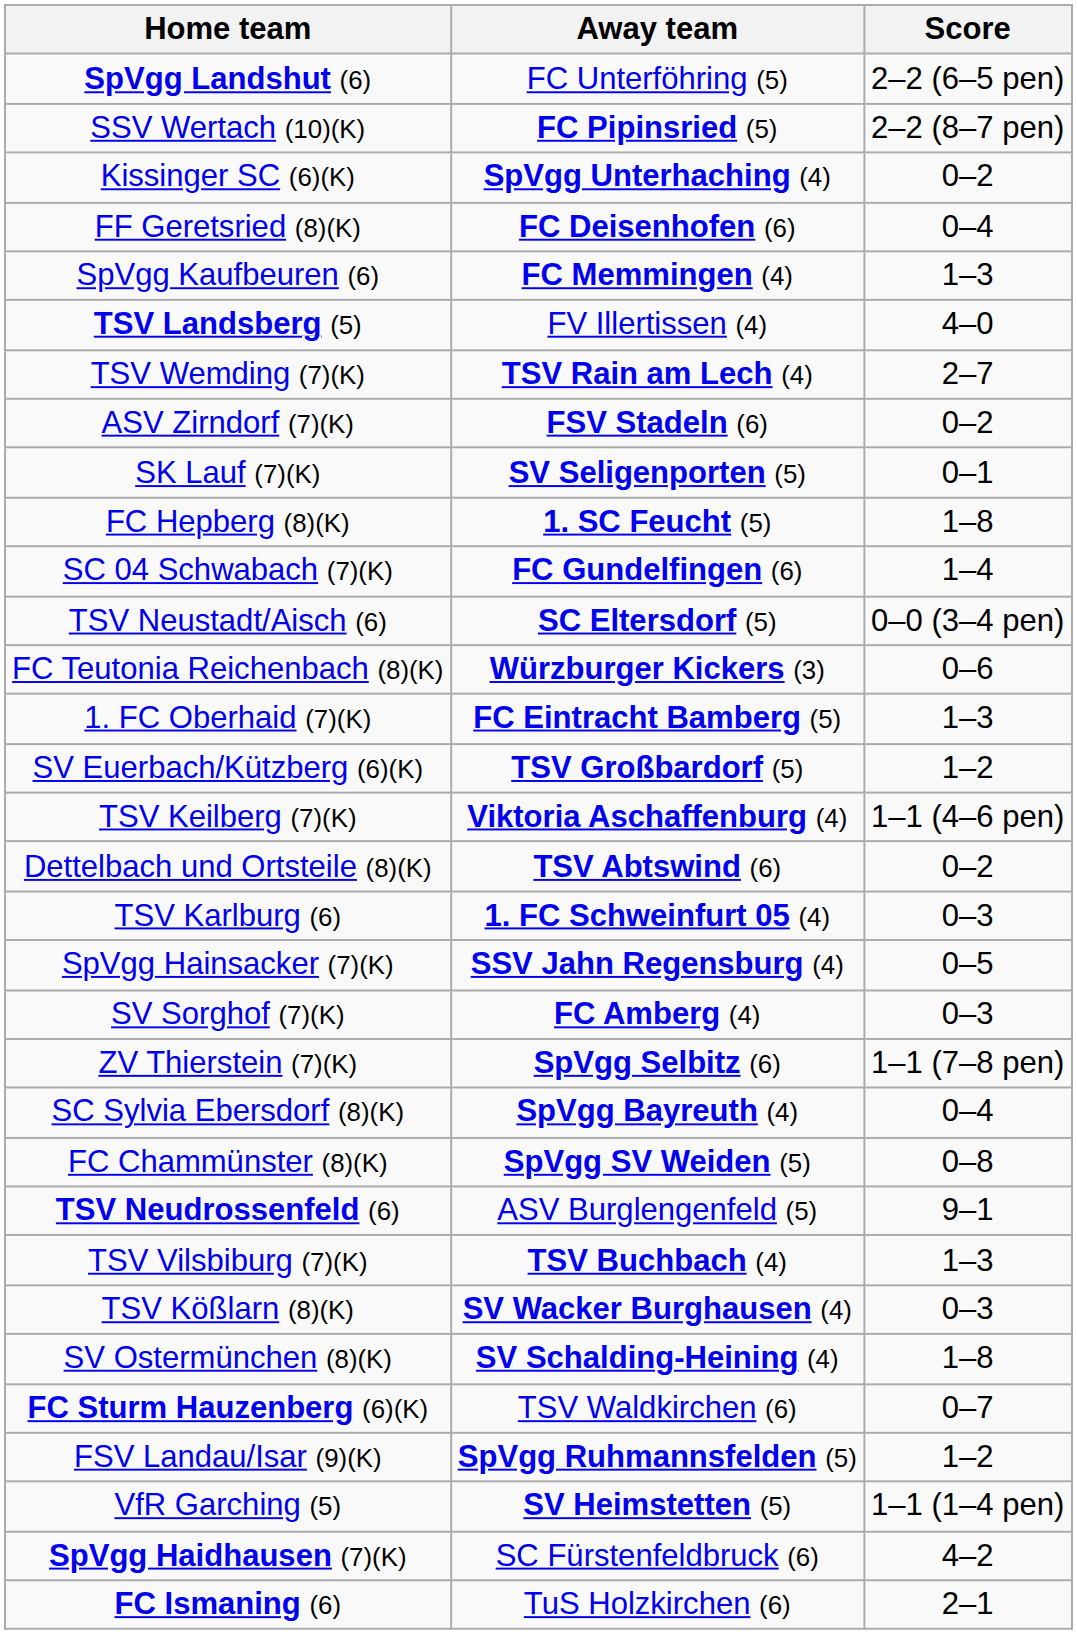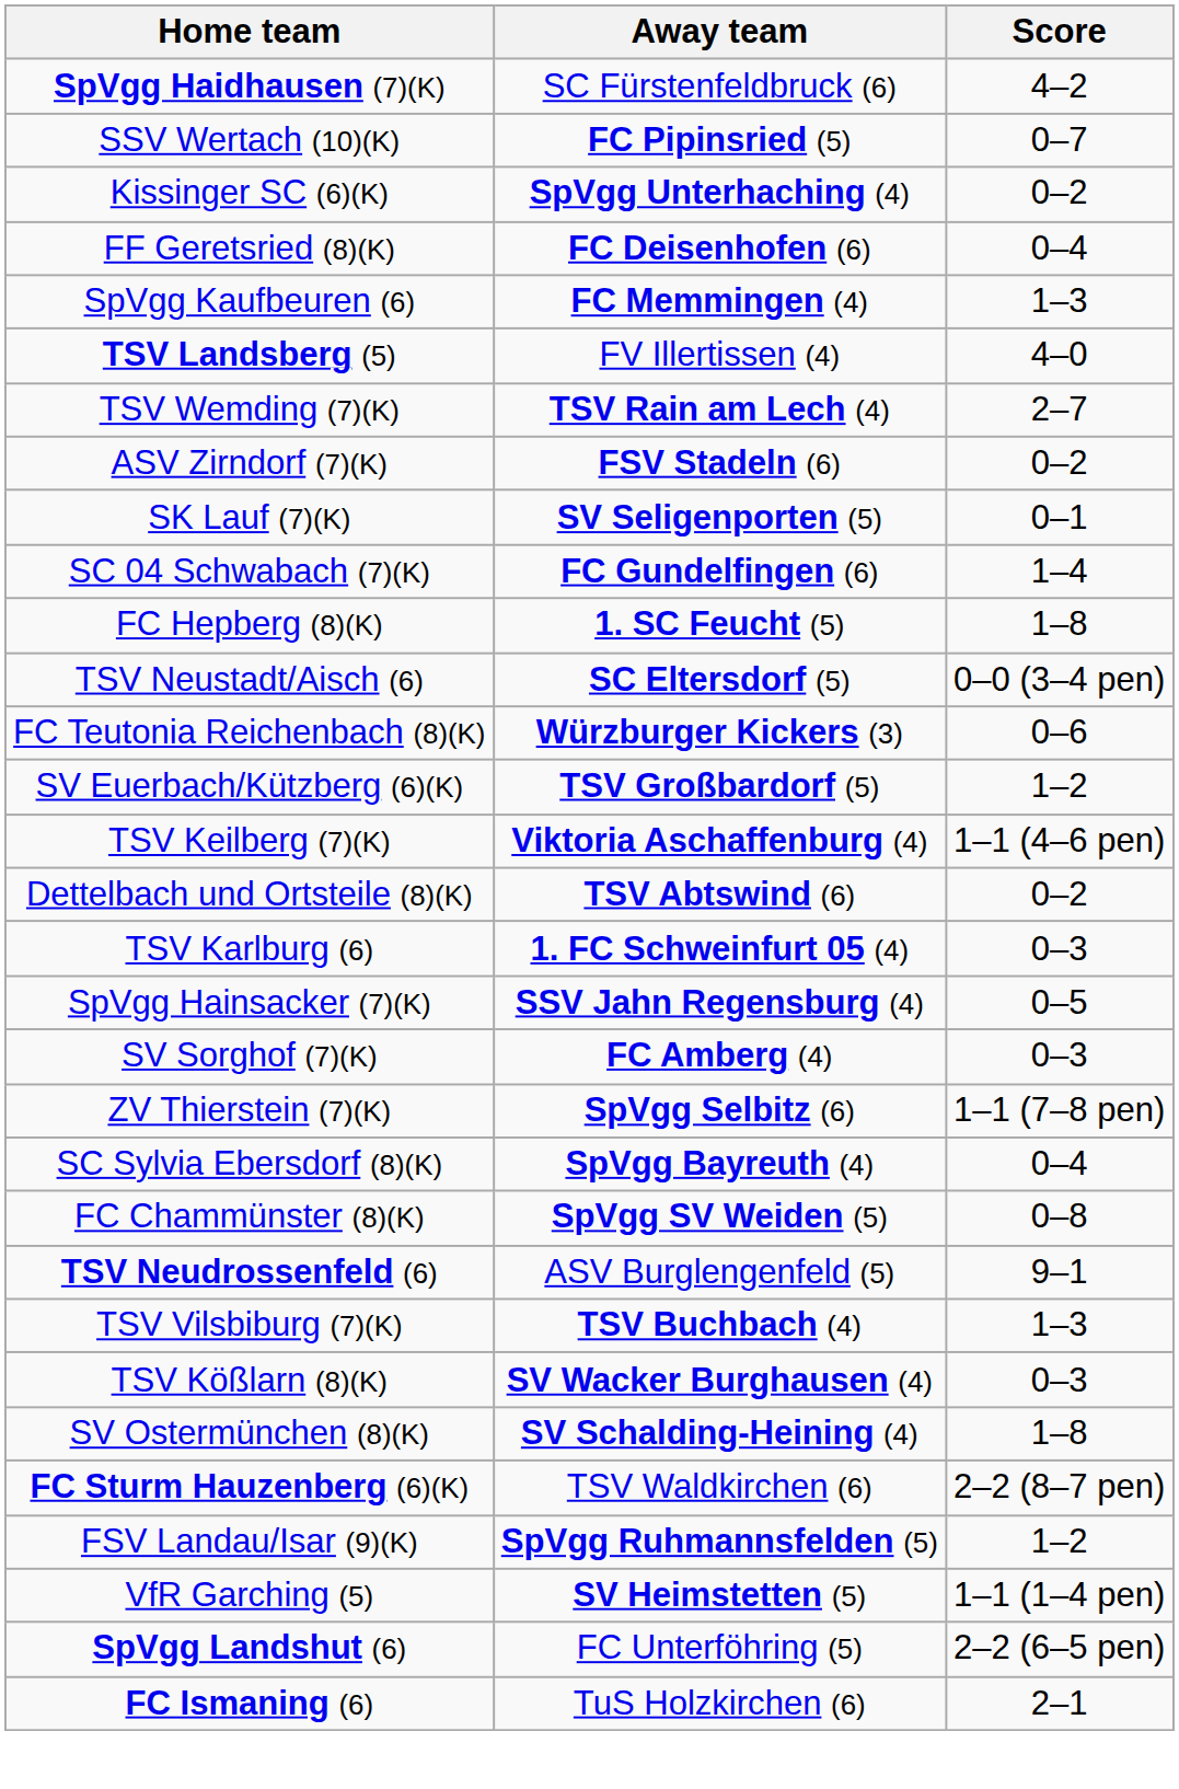 <table class="wikitable" style="text-align: center">
 <tr>
 <th>Home team</th>
 <th>Away team</th>
 <th>Score</th>
 </tr>
 <tr>
-<td><strong><a href='#'>SpVgg Landshut</a></strong> <small>(6)</small></td>
-<td><a href='#'>FC Unterföhring</a> <small>(5)</small></td>
-<td>2–2 (6–5 pen)</td>
+<td><strong><a href='#'>SpVgg Haidhausen</a></strong> <small>(7)(K)</small></td>
+<td><a href='#'>SC Fürstenfeldbruck</a> <small>(6)</small></td>
+<td>4–2</td>
 </tr>
 <tr>
 <td><a href='#'>SSV Wertach</a> <small>(10)(K)</small></td>
 <td><strong><a href='#'>FC Pipinsried</a></strong> <small>(5)</small></td>
-<td>2–2 (8–7 pen)</td>
+<td>0–7</td>
 </tr>
 <tr>
 <td><a href='#'>Kissinger SC</a> <small>(6)(K)</small></td>
 <td><strong><a href='#'>SpVgg Unterhaching</a></strong> <small>(4)</small></td>
 <td>0–2</td>
 </tr>
 <tr>
 <td><a href='#'>FF Geretsried</a> <small>(8)(K)</small></td>
 <td><strong><a href='#'>FC Deisenhofen</a></strong> <small>(6)</small></td>
 <td>0–4</td>
 </tr>
 <tr>
 <td><a href='#'>SpVgg Kaufbeuren</a> <small>(6)</small></td>
 <td><strong><a href='#'>FC Memmingen</a></strong> <small>(4)</small></td>
 <td>1–3</td>
 </tr>
 <tr>
 <td><strong><a href='#'>TSV Landsberg</a></strong> <small>(5)</small></td>
 <td><a href='#'>FV Illertissen</a> <small>(4)</small></td>
 <td>4–0</td>
 </tr>
 <tr>
 <td><a href='#'>TSV Wemding</a> <small>(7)(K)</small></td>
 <td><strong><a href='#'>TSV Rain am Lech</a></strong> <small>(4)</small></td>
 <td>2–7</td>
 </tr>
 <tr>
 <td><a href='#'>ASV Zirndorf</a> <small>(7)(K)</small></td>
 <td><strong><a href='#'>FSV Stadeln</a></strong> <small>(6)</small></td>
 <td>0–2</td>
 </tr>
 <tr>
 <td><a href='#'>SK Lauf</a> <small>(7)(K)</small></td>
 <td><strong><a href='#'>SV Seligenporten</a></strong> <small>(5)</small></td>
 <td>0–1</td>
 </tr>
 <tr>
+<td><a href='#'>SC 04 Schwabach</a> <small>(7)(K)</small></td>
+<td><strong><a href='#'>FC Gundelfingen</a></strong> <small>(6)</small></td>
+<td>1–4</td>
+</tr>
+<tr>
 <td><a href='#'>FC Hepberg</a> <small>(8)(K)</small></td>
 <td><strong><a href='#'>1. SC Feucht</a></strong> <small>(5)</small></td>
 <td>1–8</td>
-</tr>
-<tr>
-<td><a href='#'>SC 04 Schwabach</a> <small>(7)(K)</small></td>
-<td><strong><a href='#'>FC Gundelfingen</a></strong> <small>(6)</small></td>
-<td>1–4</td>
 </tr>
 <tr>
 <td><a href='#'>TSV Neustadt/Aisch</a> <small>(6)</small></td>
 <td><strong><a href='#'>SC Eltersdorf</a></strong> <small>(5)</small></td>
 <td>0–0 (3–4 pen)</td>
 </tr>
 <tr>
 <td><a href='#'>FC Teutonia Reichenbach</a> <small>(8)(K)</small></td>
 <td><strong><a href='#'>Würzburger Kickers</a></strong> <small>(3)</small></td>
 <td>0–6</td>
-</tr>
-<tr>
-<td><a href='#'>1. FC Oberhaid</a> <small>(7)(K)</small></td>
-<td><strong><a href='#'>FC Eintracht Bamberg</a></strong> <small>(5)</small></td>
-<td>1–3</td>
 </tr>
 <tr>
 <td><a href='#'>SV Euerbach/Kützberg</a> <small>(6)(K)</small></td>
 <td><strong><a href='#'>TSV Großbardorf</a></strong> <small>(5)</small></td>
 <td>1–2</td>
 </tr>
 <tr>
 <td><a href='#'>TSV Keilberg</a> <small>(7)(K)</small></td>
 <td><strong><a href='#'>Viktoria Aschaffenburg</a></strong> <small>(4)</small></td>
 <td>1–1 (4–6 pen)</td>
 </tr>
 <tr>
 <td><a href='#'>Dettelbach und Ortsteile</a> <small>(8)(K)</small></td>
 <td><strong><a href='#'>TSV Abtswind</a></strong> <small>(6)</small></td>
 <td>0–2</td>
 </tr>
 <tr>
 <td><a href='#'>TSV Karlburg</a> <small>(6)</small></td>
 <td><strong><a href='#'>1. FC Schweinfurt 05</a></strong> <small>(4)</small></td>
 <td>0–3</td>
 </tr>
 <tr>
 <td><a href='#'>SpVgg Hainsacker</a> <small>(7)(K)</small></td>
 <td><strong><a href='#'>SSV Jahn Regensburg</a></strong> <small>(4)</small></td>
 <td>0–5</td>
 </tr>
 <tr>
 <td><a href='#'>SV Sorghof</a> <small>(7)(K)</small></td>
 <td><strong><a href='#'>FC Amberg</a></strong> <small>(4)</small></td>
 <td>0–3</td>
 </tr>
 <tr>
 <td><a href='#'>ZV Thierstein</a> <small>(7)(K)</small></td>
 <td><strong><a href='#'>SpVgg Selbitz</a></strong> <small>(6)</small></td>
 <td>1–1 (7–8 pen)</td>
 </tr>
 <tr>
 <td><a href='#'>SC Sylvia Ebersdorf</a> <small>(8)(K)</small></td>
 <td><strong><a href='#'>SpVgg Bayreuth</a></strong> <small>(4)</small></td>
 <td>0–4</td>
 </tr>
 <tr>
 <td><a href='#'>FC Chammünster</a> <small>(8)(K)</small></td>
 <td><strong><a href='#'>SpVgg SV Weiden</a></strong> <small>(5)</small></td>
 <td>0–8</td>
 </tr>
 <tr>
 <td><strong><a href='#'>TSV Neudrossenfeld</a></strong> <small>(6)</small></td>
 <td><a href='#'>ASV Burglengenfeld</a> <small>(5)</small></td>
 <td>9–1</td>
 </tr>
 <tr>
 <td><a href='#'>TSV Vilsbiburg</a> <small>(7)(K)</small></td>
 <td><strong><a href='#'>TSV Buchbach</a></strong> <small>(4)</small></td>
 <td>1–3</td>
 </tr>
 <tr>
 <td><a href='#'>TSV Kößlarn</a> <small>(8)(K)</small></td>
 <td><strong><a href='#'>SV Wacker Burghausen</a></strong> <small>(4)</small></td>
 <td>0–3</td>
 </tr>
 <tr>
 <td><a href='#'>SV Ostermünchen</a> <small>(8)(K)</small></td>
 <td><strong><a href='#'>SV Schalding-Heining</a></strong> <small>(4)</small></td>
 <td>1–8</td>
 </tr>
 <tr>
 <td><strong><a href='#'>FC Sturm Hauzenberg</a></strong> <small>(6)(K)</small></td>
 <td><a href='#'>TSV Waldkirchen</a> <small>(6)</small></td>
-<td>0–7</td>
+<td>2–2 (8–7 pen)</td>
 </tr>
 <tr>
 <td><a href='#'>FSV Landau/Isar</a> <small>(9)(K)</small></td>
 <td><strong><a href='#'>SpVgg Ruhmannsfelden</a></strong> <small>(5)</small></td>
 <td>1–2</td>
 </tr>
 <tr>
 <td><a href='#'>VfR Garching</a> <small>(5)</small></td>
 <td><strong><a href='#'>SV Heimstetten</a></strong> <small>(5)</small></td>
 <td>1–1 (1–4 pen)</td>
 </tr>
 <tr>
-<td><strong><a href='#'>SpVgg Haidhausen</a></strong> <small>(7)(K)</small></td>
-<td><a href='#'>SC Fürstenfeldbruck</a> <small>(6)</small></td>
-<td>4–2</td>
+<td><strong><a href='#'>SpVgg Landshut</a></strong> <small>(6)</small></td>
+<td><a href='#'>FC Unterföhring</a> <small>(5)</small></td>
+<td>2–2 (6–5 pen)</td>
 </tr>
 <tr>
 <td><strong><a href='#'>FC Ismaning</a></strong> <small>(6)</small></td>
 <td><a href='#'>TuS Holzkirchen</a> <small>(6)</small></td>
 <td>2–1</td>
 </tr>
 </table>
